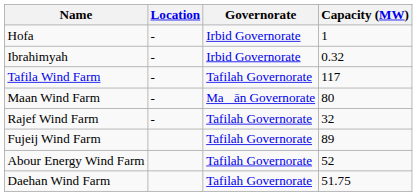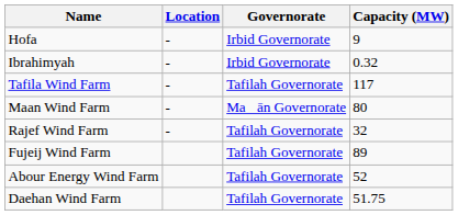 <table class="wikitable sortable">
 <tr>
 <th>Name</th>
 <th><a href='#'>Location</a></th>
 <th>Governorate</th>
 <th>Capacity (<a href='#'>MW</a>)</th>
 </tr>
 <tr>
 <td>Hofa</td>
 <td>-</td>
 <td><a href='#'>Irbid Governorate</a></td>
-<td>1</td>
+<td>9</td>
 </tr>
 <tr>
 <td>Ibrahimyah</td>
 <td>-</td>
 <td><a href='#'>Irbid Governorate</a></td>
 <td>0.32</td>
 </tr>
 <tr>
 <td><a href='#'>Tafila Wind Farm</a></td>
 <td>-</td>
 <td><a href='#'>Tafilah Governorate</a></td>
 <td>117</td>
 </tr>
 <tr>
 <td>Maan Wind Farm</td>
 <td>-</td>
 <td><a href='#'>Maٰān Governorate</a></td>
 <td>80</td>
 </tr>
 <tr>
 <td>Rajef Wind Farm</td>
 <td>-</td>
 <td><a href='#'>Tafilah Governorate</a></td>
 <td>32</td>
 </tr>
 <tr>
 <td>Fujeij Wind Farm</td>
 <td></td>
 <td><a href='#'>Tafilah Governorate</a></td>
 <td>89</td>
 </tr>
 <tr>
 <td>Abour Energy Wind Farm</td>
 <td></td>
 <td><a href='#'>Tafilah Governorate</a></td>
 <td>52</td>
 </tr>
 <tr>
 <td>Daehan Wind Farm</td>
 <td></td>
 <td><a href='#'>Tafilah Governorate</a></td>
 <td>51.75</td>
 </tr>
 </table>
